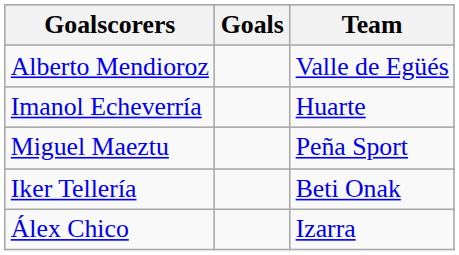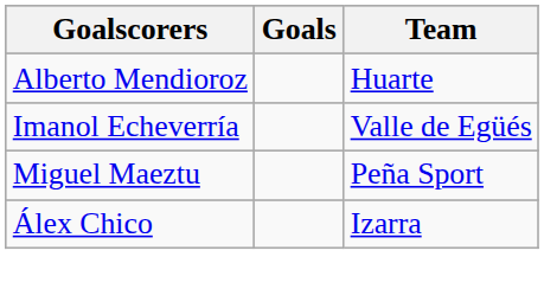 <table class="wikitable sortable" class="wikitable">
 <tr style="background:#ccc; text-align:center;">
 <th>Goalscorers</th>
 <th>Goals</th>
 <th>Team</th>
 </tr>
 <tr>
 <td> <a href='#'>Alberto Mendioroz</a></td>
 <td></td>
-<td><a href='#'>Valle de Egüés</a></td>
+<td><a href='#'>Huarte</a></td>
 </tr>
 <tr>
 <td> <a href='#'>Imanol Echeverría</a></td>
 <td></td>
-<td><a href='#'>Huarte</a></td>
+<td><a href='#'>Valle de Egüés</a></td>
 </tr>
 <tr>
 <td> <a href='#'>Miguel Maeztu</a></td>
 <td></td>
 <td><a href='#'>Peña Sport</a></td>
 </tr>
 <tr>
-<td> <a href='#'>Iker Tellería</a></td>
-<td></td>
-<td><a href='#'>Beti Onak</a></td>
-</tr>
-<tr>
 <td> <a href='#'>Álex Chico</a></td>
 <td></td>
 <td><a href='#'>Izarra</a></td>
 </tr>
 </table>
